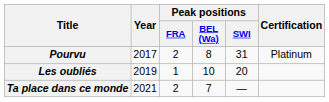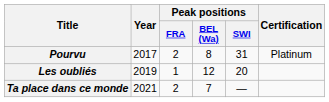 <table class="wikitable plainrowheaders" style="text-align:center">
 <tr>
 <th scope="col" rowspan="2">Title</th>
 <th scope="col" rowspan="2">Year</th>
 <th scope="col" colspan="3">Peak positions</th>
 <th scope="col" rowspan="2">Certification</th>
 </tr>
 <tr>
 <th scope="col" style="width:3em;font-size:90%;"><a href='#'>FRA</a><br></th>
 <th scope="col" style="width:3em;font-size:90%;"><a href='#'>BEL <br>(Wa)</a><br></th>
 <th scope="col" style="width:3em;font-size:90%;"><a href='#'>SWI</a><br></th>
 </tr>
 <tr>
 <th scope="row"><em>Pourvu</em></th>
 <td>2017</td>
 <td>2</td>
 <td>8</td>
 <td>31</td>
 <td>Platinum</td>
 </tr>
 <tr>
 <th scope="row"><em>Les oubliés</em></th>
 <td>2019</td>
 <td>1</td>
-<td>10</td>
+<td>12</td>
 <td>20</td>
 <td></td>
 </tr>
 <tr>
 <th scope="row"><em>Ta place dans ce monde</em></th>
 <td>2021</td>
 <td>2<br></td>
 <td>7</td>
 <td>—</td>
 <td></td>
 </tr>
 </table>
